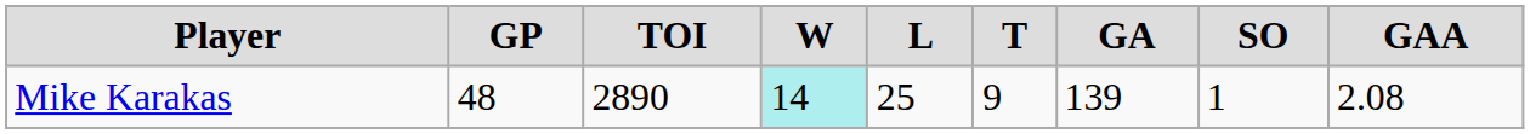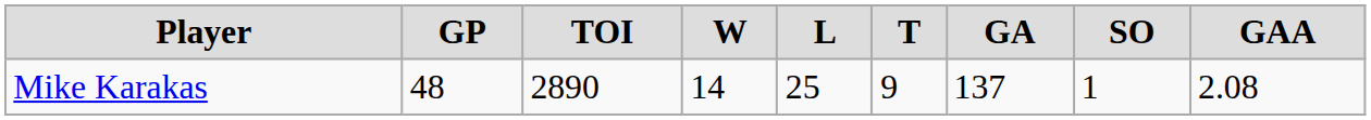 <table class="wikitable" width="50%">
 <tr align="center"  bgcolor="#dddddd">
 <td><strong>Player</strong></td>
 <td><strong>GP</strong></td>
 <td><strong>TOI</strong></td>
 <td><strong>W</strong></td>
 <td><strong>L</strong></td>
 <td><strong>T</strong></td>
 <td><strong>GA</strong></td>
 <td><strong>SO</strong></td>
 <td><strong>GAA</strong></td>
 </tr>
 <tr>
 <td><a href='#'>Mike Karakas</a></td>
 <td>48</td>
 <td>2890</td>
-<td style="background: paleturquoise;">14</td>
+<td>14</td>
 <td>25</td>
 <td>9</td>
-<td>139</td>
+<td>137</td>
 <td>1</td>
 <td>2.08</td>
 </tr>
 </table>
